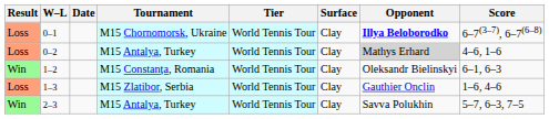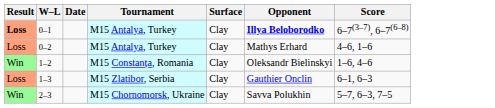 <table class="sortable wikitable">
 <tr>
 <th>Result</th>
 <th class="unsortable">W–L</th>
 <th>Date</th>
 <th>Tournament</th>
-<th>Tier</th>
 <th>Surface</th>
 <th>Opponent</th>
 <th class="unsortable">Score</th>
 </tr>
 <tr>
-<td bgcolor=FFA07A>Loss</td>
+<td bgcolor=FFA07A><strong>Loss</strong></td>
 <td><small>0–1</small></td>
 <td></td>
-<td style="background:#cffcff;">M15 <a href='#'>Chornomorsk</a>, Ukraine</td>
-<td style="background:#cffcff;">World Tennis Tour</td>
+<td style="background:#cffcff;">M15 <a href='#'>Antalya</a>, Turkey</td>
 <td>Clay</td>
 <td><strong> <a href='#'>Illya Beloborodko</a></strong></td>
 <td>6–7<sup>(3–7)</sup>, 6–7<sup>(6–8)</sup></td>
 </tr>
 <tr>
 <td bgcolor=FFA07A>Loss</td>
 <td><small>0–2</small></td>
 <td></td>
 <td style="background:#cffcff;">M15 <a href='#'>Antalya</a>, Turkey</td>
-<td style="background:#cffcff;">World Tennis Tour</td>
 <td>Clay</td>
-<td style="background: lightgrey;"> Mathys Erhard</td>
+<td> Mathys Erhard</td>
 <td>4–6, 1–6</td>
 </tr>
 <tr>
 <td style="background:#98fb98;">Win</td>
 <td><small>1–2</small></td>
 <td></td>
 <td style="background:#cffcff;">M15 <a href='#'>Constanța</a>, Romania</td>
-<td style="background:#cffcff;">World Tennis Tour</td>
 <td>Clay</td>
 <td> Oleksandr Bielinskyi</td>
-<td>6–1, 6–3</td>
+<td>1–6, 4–6</td>
 </tr>
 <tr>
 <td bgcolor=FFA07A>Loss</td>
 <td><small>1–3</small></td>
 <td></td>
 <td style="background:#cffcff;">M15 <a href='#'>Zlatibor</a>, Serbia</td>
-<td style="background:#cffcff;">World Tennis Tour</td>
 <td>Clay</td>
 <td> <a href='#'>Gauthier Onclin</a></td>
-<td>1–6, 4–6</td>
+<td>6–1, 6–3</td>
 </tr>
 <tr>
 <td style="background:#98fb98;">Win</td>
 <td><small>2–3</small></td>
 <td></td>
-<td style="background:#cffcff;">M15 <a href='#'>Antalya</a>, Turkey</td>
-<td style="background:#cffcff;">World Tennis Tour</td>
+<td style="background:#cffcff;">M15 <a href='#'>Chornomorsk</a>, Ukraine</td>
 <td>Clay</td>
 <td> Savva Polukhin</td>
 <td>5–7, 6–3, 7–5</td>
 </tr>
 </table>
